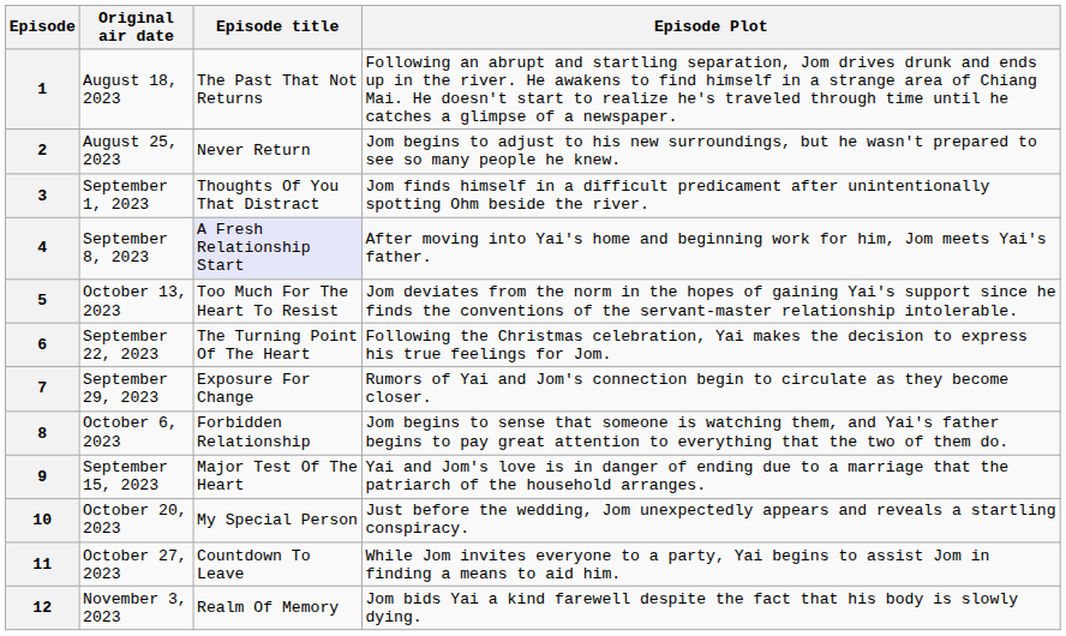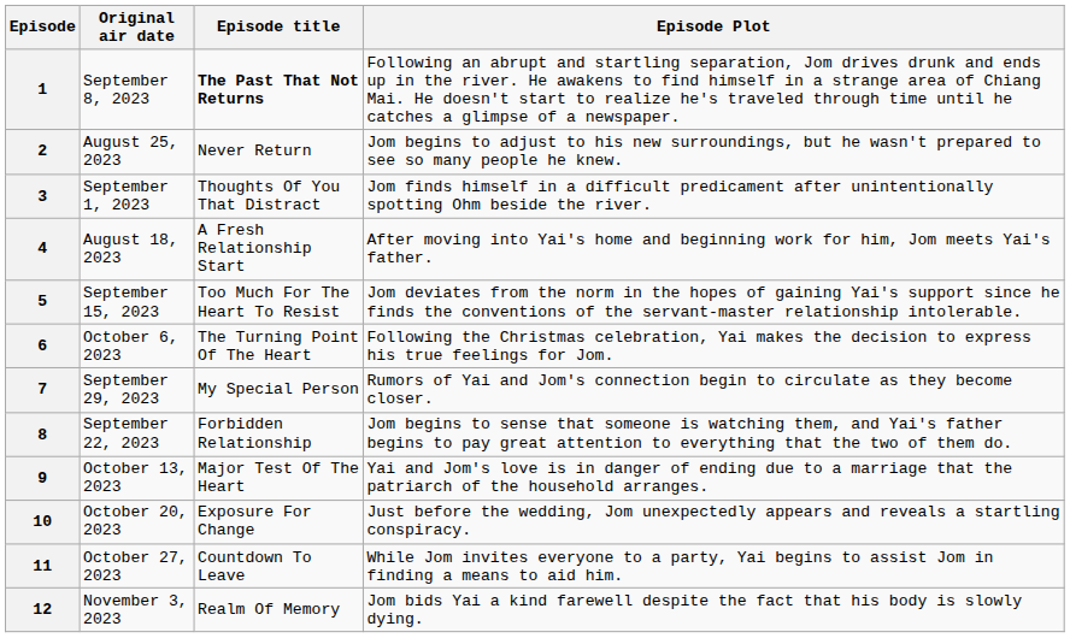 <table class="wikitable">
 <tr>
 <th>Episode</th>
 <th>Original air date</th>
 <th>Episode title</th>
 <th>Episode Plot</th>
 </tr>
 <tr>
 <th>1</th>
-<td>August 18, 2023</td>
-<td>The Past That Not Returns</td>
+<td>September 8, 2023</td>
+<td><strong>The Past That Not Returns</strong></td>
 <td>Following an abrupt and startling separation, Jom drives drunk and ends up in the river.  He awakens to find himself in a strange area of Chiang Mai.  He doesn't start to realize he's traveled through time until he catches a glimpse of a newspaper.</td>
 </tr>
 <tr>
 <th>2</th>
 <td>August 25, 2023</td>
 <td>Never Return</td>
 <td>Jom begins to adjust to his new surroundings, but he wasn't prepared to see so many people he knew.</td>
 </tr>
 <tr>
 <th>3</th>
 <td>September 1, 2023</td>
 <td>Thoughts Of You That Distract</td>
 <td>Jom finds himself in a difficult predicament after unintentionally spotting Ohm beside the river.</td>
 </tr>
 <tr>
 <th>4</th>
-<td>September 8, 2023</td>
-<td style="background: lavender;">A Fresh Relationship Start</td>
+<td>August 18, 2023</td>
+<td>A Fresh Relationship Start</td>
 <td>After moving into Yai's home and beginning work for him, Jom meets Yai's father.</td>
 </tr>
 <tr>
 <th>5</th>
-<td>October 13, 2023</td>
+<td>September 15, 2023</td>
 <td>Too Much For The Heart To Resist</td>
 <td>Jom deviates from the norm in the hopes of gaining Yai's support since he finds the conventions of the servant-master relationship intolerable.</td>
 </tr>
 <tr>
 <th>6</th>
-<td>September 22, 2023</td>
+<td>October 6, 2023</td>
 <td>The Turning Point Of The Heart</td>
 <td>Following the Christmas celebration, Yai makes the decision to express his true feelings for Jom.</td>
 </tr>
 <tr>
 <th>7</th>
 <td>September 29, 2023</td>
-<td>Exposure For Change</td>
+<td>My Special Person</td>
 <td>Rumors of Yai and Jom's connection begin to circulate as they become closer.</td>
 </tr>
 <tr>
 <th>8</th>
-<td>October 6, 2023</td>
+<td>September 22, 2023</td>
 <td>Forbidden Relationship</td>
 <td>Jom begins to sense that someone is watching them, and Yai's father begins to pay great attention to everything that the two of them do.</td>
 </tr>
 <tr>
 <th>9</th>
-<td>September 15, 2023</td>
+<td>October 13, 2023</td>
 <td>Major Test Of The Heart</td>
 <td>Yai and Jom's love is in danger of ending due to a marriage that the patriarch of the household arranges.</td>
 </tr>
 <tr>
 <th>10</th>
 <td>October 20, 2023</td>
-<td>My Special Person</td>
+<td>Exposure For Change</td>
 <td>Just before the wedding, Jom unexpectedly appears and reveals a startling conspiracy.</td>
 </tr>
 <tr>
 <th>11</th>
 <td>October 27, 2023</td>
 <td>Countdown To Leave</td>
 <td>While Jom invites everyone to a party, Yai begins to assist Jom in finding a means to aid him.</td>
 </tr>
 <tr>
 <th>12</th>
 <td>November 3, 2023</td>
 <td>Realm Of Memory</td>
 <td>Jom bids Yai a kind farewell despite the fact that his body is slowly dying.</td>
 </tr>
 </table>
